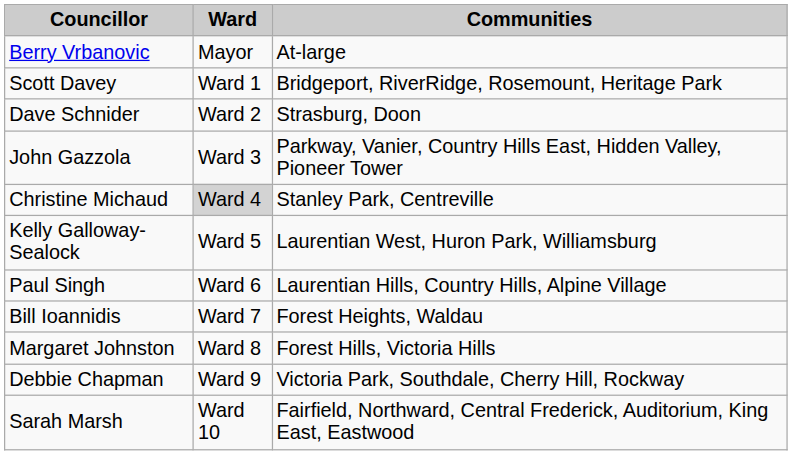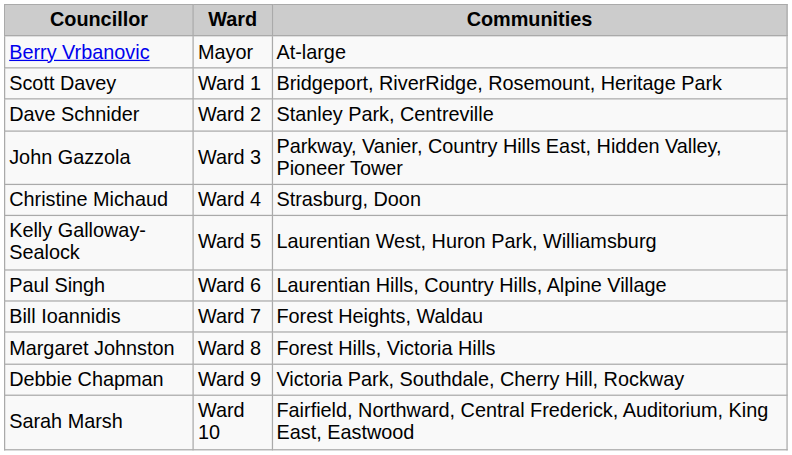 <table class="wikitable" width=50%>
 <tr>
 <th style="background:#cccccc;"><strong>Councillor</strong></th>
 <th style="background:#cccccc;"><strong>Ward</strong></th>
 <th style="background:#cccccc;"><strong>Communities</strong></th>
 </tr>
 <tr>
 <td><a href='#'>Berry Vrbanovic</a></td>
 <td>Mayor</td>
 <td>At-large</td>
 </tr>
 <tr>
 <td>Scott Davey</td>
 <td>Ward 1</td>
 <td>Bridgeport, RiverRidge, Rosemount, Heritage Park</td>
 </tr>
 <tr>
 <td>Dave Schnider</td>
 <td>Ward 2</td>
-<td>Strasburg, Doon</td>
+<td>Stanley Park, Centreville</td>
 </tr>
 <tr>
 <td>John Gazzola</td>
 <td>Ward 3</td>
 <td>Parkway, Vanier, Country Hills East, Hidden Valley, Pioneer Tower</td>
 </tr>
 <tr>
 <td>Christine Michaud</td>
-<td style="background: lightgrey;">Ward 4</td>
-<td>Stanley Park, Centreville</td>
+<td>Ward 4</td>
+<td>Strasburg, Doon</td>
 </tr>
 <tr>
 <td>Kelly Galloway-Sealock</td>
 <td>Ward 5</td>
 <td>Laurentian West, Huron Park, Williamsburg</td>
 </tr>
 <tr>
 <td>Paul Singh</td>
 <td>Ward 6</td>
 <td>Laurentian Hills, Country Hills, Alpine Village</td>
 </tr>
 <tr>
 <td>Bill Ioannidis</td>
 <td>Ward 7</td>
 <td>Forest Heights, Waldau</td>
 </tr>
 <tr>
 <td>Margaret Johnston</td>
 <td>Ward 8</td>
 <td>Forest Hills, Victoria Hills</td>
 </tr>
 <tr>
 <td>Debbie Chapman</td>
 <td>Ward 9</td>
 <td>Victoria Park, Southdale, Cherry Hill, Rockway</td>
 </tr>
 <tr>
 <td>Sarah Marsh</td>
 <td>Ward 10</td>
 <td>Fairfield, Northward, Central Frederick, Auditorium, King East, Eastwood</td>
 </tr>
 </table>
